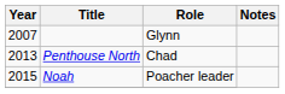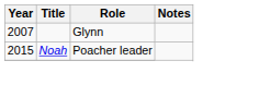 <table class="wikitable sortable">
 <tr>
 <th>Year</th>
 <th>Title</th>
 <th>Role</th>
 <th class="unsortable">Notes</th>
 </tr>
 <tr>
 <td>2007</td>
 <td><em></em></td>
 <td>Glynn</td>
 <td></td>
 </tr>
 <tr>
-<td>2013</td>
-<td><em><a href='#'>Penthouse North</a></em></td>
-<td>Chad</td>
-<td></td>
-</tr>
-<tr>
 <td>2015</td>
 <td><em><a href='#'>Noah</a></em></td>
 <td>Poacher leader</td>
 </tr>
 <tr>
 </tr>
 </table>
